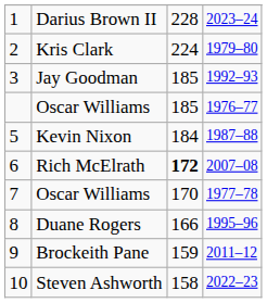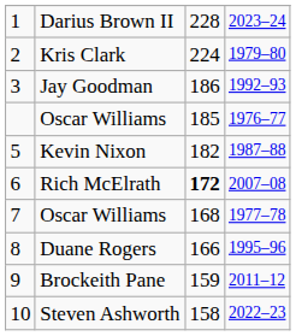 <table class="wikitable">
 <tr>
 </tr>
 <tr>
 <td>1</td>
 <td>Darius Brown II</td>
 <td>228</td>
 <td style="font-size:80%;"><a href='#'>2023–24</a></td>
 </tr>
 <tr>
 <td>2</td>
 <td>Kris Clark</td>
 <td>224</td>
 <td style="font-size:80%;"><a href='#'>1979–80</a></td>
 </tr>
 <tr>
 <td>3</td>
 <td>Jay Goodman</td>
-<td>185</td>
+<td>186</td>
 <td style="font-size:80%;"><a href='#'>1992–93</a></td>
 </tr>
 <tr>
 <td></td>
 <td>Oscar Williams</td>
 <td>185</td>
 <td style="font-size:80%;"><a href='#'>1976–77</a></td>
 </tr>
 <tr>
 <td>5</td>
 <td>Kevin Nixon</td>
-<td>184</td>
+<td>182</td>
 <td style="font-size:80%;"><a href='#'>1987–88</a></td>
 </tr>
 <tr>
 <td>6</td>
 <td>Rich McElrath</td>
 <td><strong>172</strong></td>
 <td style="font-size:80%;"><a href='#'>2007–08</a></td>
 </tr>
 <tr>
 <td>7</td>
 <td>Oscar Williams</td>
-<td>170</td>
+<td>168</td>
 <td style="font-size:80%;"><a href='#'>1977–78</a></td>
 </tr>
 <tr>
 <td>8</td>
 <td>Duane Rogers</td>
 <td>166</td>
 <td style="font-size:80%;"><a href='#'>1995–96</a></td>
 </tr>
 <tr>
 <td>9</td>
 <td>Brockeith Pane</td>
 <td>159</td>
 <td style="font-size:80%;"><a href='#'>2011–12</a></td>
 </tr>
 <tr>
 <td>10</td>
 <td>Steven Ashworth</td>
 <td>158</td>
 <td style="font-size:80%;"><a href='#'>2022–23</a></td>
 </tr>
 </table>
